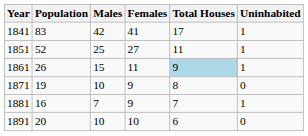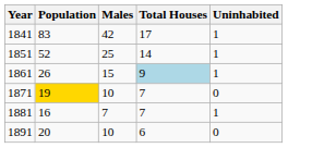 <table class="wikitable">
 <tr>
 <th>Year</th>
 <th>Population</th>
 <th>Males</th>
-<th>Females</th>
 <th>Total Houses</th>
 <th>Uninhabited</th>
 </tr>
 <tr>
 <td>1841</td>
 <td>83</td>
 <td>42</td>
-<td>41</td>
 <td>17</td>
 <td>1</td>
 </tr>
 <tr>
 <td>1851</td>
 <td>52</td>
 <td>25</td>
-<td>27</td>
-<td>11</td>
+<td>14</td>
 <td>1</td>
 </tr>
 <tr>
 <td>1861</td>
 <td>26</td>
 <td>15</td>
-<td>11</td>
 <td style="background: lightblue;">9</td>
 <td>1</td>
 </tr>
 <tr>
 <td>1871</td>
-<td>19</td>
+<td style="background: gold;">19</td>
 <td>10</td>
-<td>9</td>
-<td>8</td>
+<td>7</td>
 <td>0</td>
 </tr>
 <tr>
 <td>1881</td>
 <td>16</td>
 <td>7</td>
-<td>9</td>
 <td>7</td>
 <td>1</td>
 </tr>
 <tr>
 <td>1891</td>
 <td>20</td>
 <td>10</td>
-<td>10</td>
 <td>6</td>
 <td>0</td>
 </tr>
 </table>
